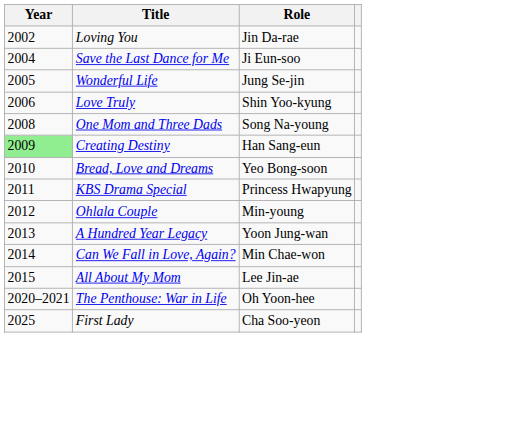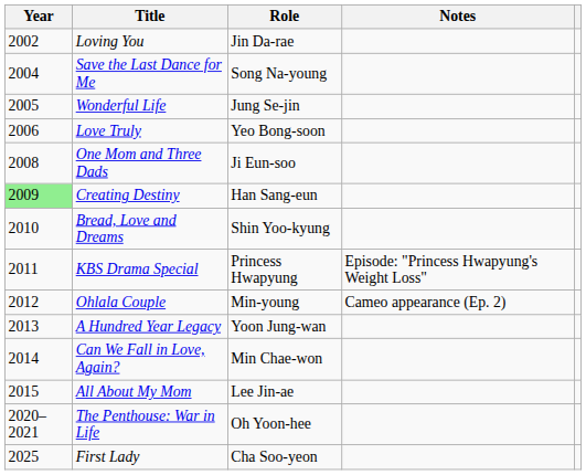 <table class="wikitable">
 <tr>
 <th>Year</th>
 <th>Title</th>
 <th>Role</th>
+<th>Notes</th>
 <th></th>
 </tr>
 <tr>
 <td>2002</td>
 <td><em>Loving You</em></td>
 <td>Jin Da-rae</td>
 <td></td>
+<td></td>
 </tr>
 <tr>
 <td>2004</td>
 <td><em><a href='#'>Save the Last Dance for Me</a></em></td>
-<td>Ji Eun-soo</td>
+<td>Song Na-young</td>
+<td></td>
 <td></td>
 </tr>
 <tr>
 <td>2005</td>
 <td><em><a href='#'>Wonderful Life</a></em></td>
 <td>Jung Se-jin</td>
 <td></td>
+<td></td>
 </tr>
 <tr>
 <td>2006</td>
 <td><em><a href='#'>Love Truly</a></em></td>
-<td>Shin Yoo-kyung</td>
+<td>Yeo Bong-soon</td>
+<td></td>
 <td></td>
 </tr>
 <tr>
 <td>2008</td>
 <td><em><a href='#'>One Mom and Three Dads</a></em></td>
-<td>Song Na-young</td>
+<td>Ji Eun-soo</td>
+<td></td>
 <td></td>
 </tr>
 <tr>
 <td style="background: lightgreen;">2009</td>
 <td><em><a href='#'>Creating Destiny</a></em></td>
 <td>Han Sang-eun</td>
 <td></td>
+<td></td>
 </tr>
 <tr>
 <td>2010</td>
 <td><em><a href='#'>Bread, Love and Dreams</a></em></td>
-<td>Yeo Bong-soon</td>
+<td>Shin Yoo-kyung</td>
+<td></td>
 <td></td>
 </tr>
 <tr>
 <td>2011</td>
 <td><em><a href='#'>KBS Drama Special</a></em></td>
 <td>Princess Hwapyung</td>
+<td>Episode: "Princess Hwapyung's Weight Loss"</td>
 <td></td>
 </tr>
 <tr>
 <td>2012</td>
 <td><em><a href='#'>Ohlala Couple</a></em></td>
 <td>Min-young</td>
+<td>Cameo appearance (Ep. 2)</td>
 <td></td>
 </tr>
 <tr>
 <td>2013</td>
 <td><em><a href='#'>A Hundred Year Legacy</a></em></td>
 <td>Yoon Jung-wan</td>
 <td></td>
+<td></td>
 </tr>
 <tr>
 <td>2014</td>
 <td><em><a href='#'>Can We Fall in Love, Again?</a></em></td>
 <td>Min Chae-won</td>
+<td></td>
 <td></td>
 </tr>
 <tr>
 <td>2015</td>
 <td><em><a href='#'>All About My Mom</a></em></td>
 <td>Lee Jin-ae</td>
 <td></td>
+<td></td>
 </tr>
 <tr>
 <td>2020–2021</td>
 <td><em><a href='#'>The Penthouse: War in Life</a></em></td>
 <td>Oh Yoon-hee</td>
+<td></td>
 <td></td>
 </tr>
 <tr>
 <td>2025</td>
 <td><em>First Lady</em></td>
 <td>Cha Soo-yeon</td>
 <td></td>
+<td></td>
 </tr>
 </table>
